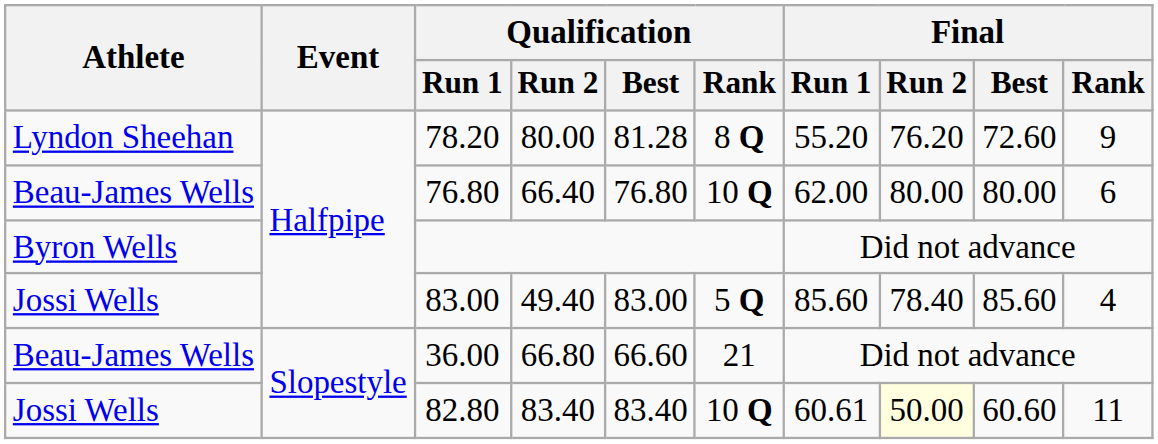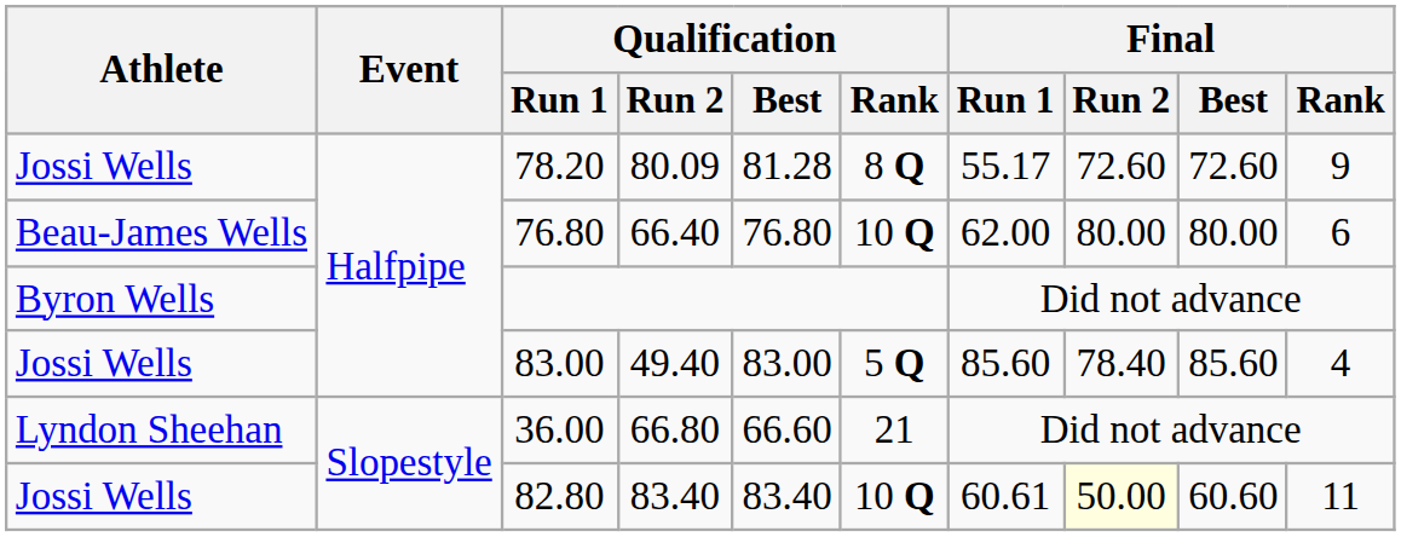 <table class="wikitable" style="font-size:90%">
 <tr>
 <th rowspan="2">Athlete</th>
 <th rowspan="2">Event</th>
 <th colspan="4">Qualification</th>
 <th colspan="4">Final</th>
 </tr>
 <tr style="font-size:95%">
 <th>Run 1</th>
 <th>Run 2</th>
 <th>Best</th>
 <th>Rank</th>
 <th>Run 1</th>
 <th>Run 2</th>
 <th>Best</th>
 <th>Rank</th>
 </tr>
 <tr align=center>
-<td align=left><a href='#'>Lyndon Sheehan</a></td>
+<td align=left><a href='#'>Jossi Wells</a></td>
 <td align=left rowspan=4><a href='#'>Halfpipe</a></td>
 <td>78.20</td>
-<td>80.00</td>
+<td>80.09</td>
 <td>81.28</td>
 <td>8 <strong>Q</strong></td>
-<td>55.20</td>
-<td>76.20</td>
+<td>55.17</td>
+<td>72.60</td>
 <td>72.60</td>
 <td>9</td>
 </tr>
 <tr align=center>
 <td align=left><a href='#'>Beau-James Wells</a></td>
 <td>76.80</td>
 <td>66.40</td>
 <td>76.80</td>
 <td>10 <strong>Q</strong></td>
 <td>62.00</td>
 <td>80.00</td>
 <td>80.00</td>
 <td>6</td>
 </tr>
 <tr align=center>
 <td align=left><a href='#'>Byron Wells</a></td>
 <td colspan=4></td>
 <td colspan=4>Did not advance</td>
 </tr>
 <tr align=center>
 <td align=left><a href='#'>Jossi Wells</a></td>
 <td>83.00</td>
 <td>49.40</td>
 <td>83.00</td>
 <td>5 <strong>Q</strong></td>
 <td>85.60</td>
 <td>78.40</td>
 <td>85.60</td>
 <td>4</td>
 </tr>
 <tr align=center>
-<td align=left><a href='#'>Beau-James Wells</a></td>
+<td align=left><a href='#'>Lyndon Sheehan</a></td>
 <td align=left rowspan=2><a href='#'>Slopestyle</a></td>
 <td>36.00</td>
 <td>66.80</td>
 <td>66.60</td>
 <td>21</td>
 <td colspan=4>Did not advance</td>
 </tr>
 <tr align=center>
 <td align=left><a href='#'>Jossi Wells</a></td>
 <td>82.80</td>
 <td>83.40</td>
 <td>83.40</td>
 <td>10 <strong>Q</strong></td>
 <td>60.61</td>
 <td style="background: lightyellow;">50.00</td>
 <td>60.60</td>
 <td>11</td>
 </tr>
 </table>
